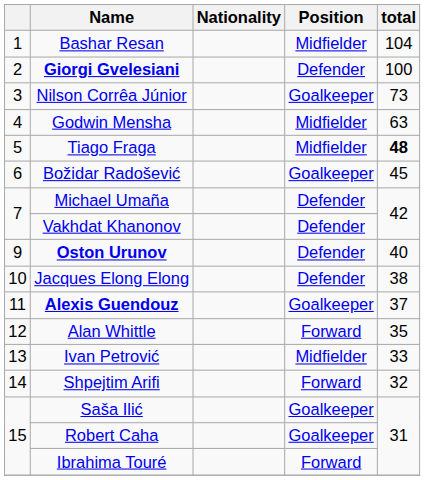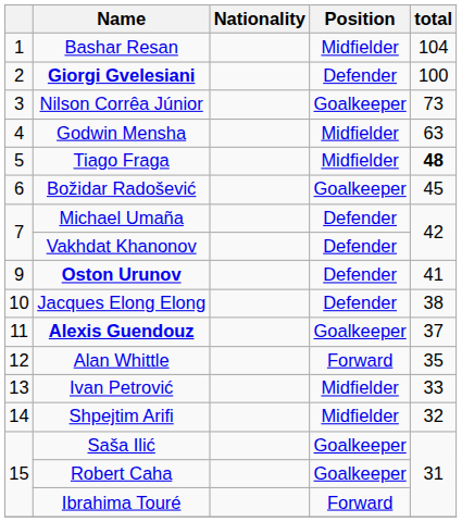 <table class="wikitable"style=text-align:center>
 <tr>
 <th></th>
 <th>Name</th>
 <th>Nationality</th>
 <th>Position</th>
 <th>total</th>
 </tr>
 <tr>
 <td>1</td>
 <td><a href='#'>Bashar Resan</a></td>
 <td></td>
 <td><a href='#'>Midfielder</a></td>
 <td>104</td>
 </tr>
 <tr>
 <td>2</td>
 <td><strong><a href='#'>Giorgi Gvelesiani</a></strong></td>
 <td></td>
 <td><a href='#'>Defender</a></td>
 <td>100</td>
 </tr>
 <tr>
 <td>3</td>
 <td><a href='#'>Nilson Corrêa Júnior</a></td>
 <td></td>
 <td><a href='#'>Goalkeeper</a></td>
 <td>73</td>
 </tr>
 <tr>
 <td>4</td>
 <td><a href='#'>Godwin Mensha</a></td>
 <td></td>
 <td><a href='#'>Midfielder</a></td>
 <td>63</td>
 </tr>
 <tr>
 <td>5</td>
 <td><a href='#'>Tiago Fraga</a></td>
 <td></td>
 <td><a href='#'>Midfielder</a></td>
 <td><strong>48</strong></td>
 </tr>
 <tr>
 <td>6</td>
 <td><a href='#'>Božidar Radošević</a></td>
 <td></td>
 <td><a href='#'>Goalkeeper</a></td>
 <td>45</td>
 </tr>
 <tr>
 <td rowspan="2"->7</td>
 <td><a href='#'>Michael Umaña</a></td>
 <td></td>
 <td><a href='#'>Defender</a></td>
 <td rowspan="2">42</td>
 </tr>
 <tr>
 <td><a href='#'>Vakhdat Khanonov</a></td>
 <td></td>
 <td><a href='#'>Defender</a></td>
 </tr>
 <tr>
 <td>9</td>
 <td><strong><a href='#'>Oston Urunov</a></strong></td>
 <td></td>
 <td><a href='#'>Defender</a></td>
-<td>40</td>
+<td>41</td>
 </tr>
 <tr>
 <td>10</td>
 <td><a href='#'>Jacques Elong Elong</a></td>
 <td></td>
 <td><a href='#'>Defender</a></td>
 <td>38</td>
 </tr>
 <tr>
 <td>11</td>
 <td><strong><a href='#'>Alexis Guendouz</a></strong></td>
 <td></td>
 <td><a href='#'>Goalkeeper</a></td>
 <td>37</td>
 </tr>
 <tr>
 <td>12</td>
 <td><a href='#'>Alan Whittle</a></td>
 <td></td>
 <td><a href='#'>Forward</a></td>
 <td>35</td>
 </tr>
 <tr>
 <td>13</td>
 <td><a href='#'>Ivan Petrović</a></td>
 <td></td>
 <td><a href='#'>Midfielder</a></td>
 <td>33</td>
 </tr>
 <tr>
 <td>14</td>
 <td><a href='#'>Shpejtim Arifi</a></td>
 <td></td>
-<td><a href='#'>Forward</a></td>
+<td><a href='#'>Midfielder</a></td>
 <td>32</td>
 </tr>
 <tr>
 <td rowspan="3">15</td>
 <td><a href='#'>Saša Ilić</a></td>
 <td></td>
 <td><a href='#'>Goalkeeper</a></td>
 <td rowspan="3">31</td>
 </tr>
 <tr>
 <td><a href='#'>Robert Caha</a></td>
 <td></td>
 <td><a href='#'>Goalkeeper</a></td>
 </tr>
 <tr>
 <td><a href='#'>Ibrahima Touré</a></td>
 <td></td>
 <td><a href='#'>Forward</a></td>
 </tr>
 <tr>
 </tr>
 </table>
